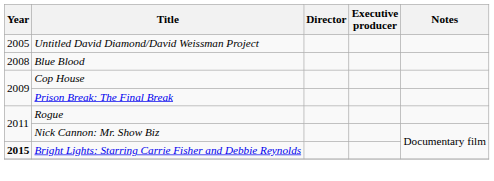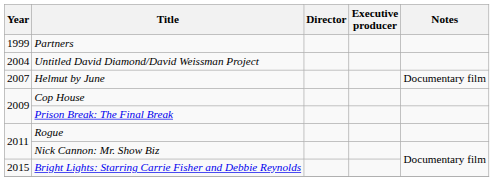 <table class="wikitable">
 <tr>
 <th>Year</th>
 <th>Title</th>
 <th>Director</th>
 <th>Executive<br>producer</th>
 <th>Notes</th>
 </tr>
 <tr>
-<td>2005</td>
+<td>1999</td>
+<td><em>Partners</em></td>
+<td></td>
+<td></td>
+<td></td>
+</tr>
+<tr>
+<td>2004</td>
 <td><em>Untitled David Diamond/David Weissman Project</em></td>
 <td></td>
 <td></td>
 <td></td>
 </tr>
 <tr>
-<td>2008</td>
-<td><em>Blue Blood</em></td>
+<td>2007</td>
+<td><em>Helmut by June</em></td>
 <td></td>
 <td></td>
-<td></td>
+<td>Documentary film</td>
 </tr>
 <tr>
 <td rowspan=2>2009</td>
 <td><em>Cop House</em></td>
 <td></td>
 <td></td>
 <td></td>
 </tr>
 <tr>
 <td><em><a href='#'>Prison Break: The Final Break</a></em></td>
 <td></td>
 <td></td>
 <td></td>
 </tr>
 <tr>
 <td rowspan=2>2011</td>
 <td><em>Rogue</em></td>
 <td></td>
 <td></td>
 <td></td>
 </tr>
 <tr>
 <td><em>Nick Cannon: Mr. Show Biz</em></td>
 <td></td>
 <td></td>
 <td rowspan=2>Documentary film</td>
 </tr>
 <tr>
-<td><strong>2015</strong></td>
+<td>2015</td>
 <td><em><a href='#'>Bright Lights: Starring Carrie Fisher and Debbie Reynolds</a></em></td>
 <td></td>
 <td></td>
 </tr>
 <tr>
 </tr>
 </table>
